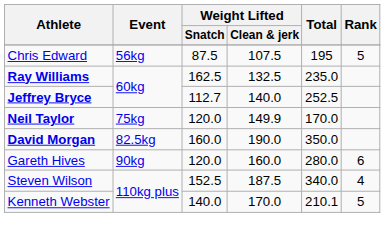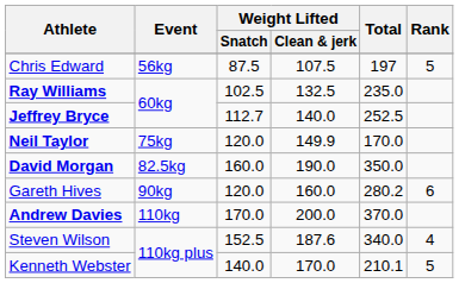 <table class="wikitable" style="font-size:90%; text-align:center">
 <tr>
 <th rowspan=2>Athlete</th>
 <th rowspan=2>Event</th>
 <th colspan="2">Weight Lifted</th>
 <th rowspan="2">Total</th>
 <th rowspan="2">Rank</th>
 </tr>
 <tr style="font-size:90%">
 <th>Snatch</th>
 <th>Clean & jerk</th>
 </tr>
 <tr>
 </tr>
 <tr align=center>
 <td align=left><a href='#'>Chris Edward</a></td>
 <td align=left><a href='#'>56kg</a></td>
 <td>87.5</td>
 <td>107.5</td>
-<td>195</td>
+<td>197</td>
 <td>5</td>
 </tr>
 <tr align=center>
 <td align=left><strong><a href='#'>Ray Williams</a></strong></td>
 <td align=left rowspan=2><a href='#'>60kg</a></td>
-<td>162.5</td>
+<td>102.5</td>
 <td>132.5</td>
 <td>235.0</td>
 <td></td>
 </tr>
 <tr align=center>
 <td align=left><strong><a href='#'>Jeffrey Bryce</a></strong></td>
 <td>112.7</td>
 <td>140.0</td>
 <td>252.5</td>
 <td></td>
 </tr>
 <tr align=center>
 <td align=left><strong><a href='#'>Neil Taylor</a></strong></td>
 <td align=left><a href='#'>75kg</a></td>
 <td>120.0</td>
 <td>149.9</td>
 <td>170.0</td>
 <td></td>
 </tr>
 <tr align=center>
 <td align=left><strong><a href='#'>David Morgan</a></strong></td>
 <td align=left><a href='#'>82.5kg</a></td>
 <td>160.0</td>
 <td>190.0</td>
 <td>350.0</td>
 <td></td>
 </tr>
 <tr align=center>
 <td align=left><a href='#'>Gareth Hives</a></td>
 <td align=left><a href='#'>90kg</a></td>
 <td>120.0</td>
 <td>160.0</td>
-<td>280.0</td>
+<td>280.2</td>
 <td>6</td>
+</tr>
+<tr align=center>
+<td align=left><strong><a href='#'>Andrew Davies</a></strong></td>
+<td align=left><a href='#'>110kg</a></td>
+<td>170.0</td>
+<td>200.0</td>
+<td>370.0</td>
+<td></td>
 </tr>
 <tr align=center>
 <td align=left><a href='#'>Steven Wilson</a></td>
 <td align=left rowspan=2><a href='#'>110kg plus</a></td>
 <td>152.5</td>
-<td>187.5</td>
+<td>187.6</td>
 <td>340.0</td>
 <td>4</td>
 </tr>
 <tr align=center>
 <td align=left><a href='#'>Kenneth Webster</a></td>
 <td>140.0</td>
 <td>170.0</td>
 <td>210.1</td>
 <td>5</td>
 </tr>
 </table>
